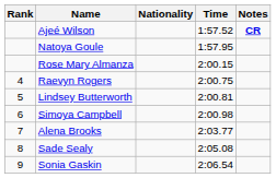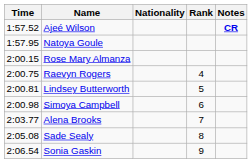 <table class="wikitable sortable" style="text-align:center;font-size:95%">
 <tr>
-<th>Rank</th>
+<th>Time</th>
 <th>Name</th>
 <th>Nationality</th>
-<th>Time</th>
+<th>Rank</th>
 <th>Notes</th>
 </tr>
 <tr>
-<td></td>
+<td>1:57.52</td>
 <td align=left><a href='#'>Ajeé Wilson</a></td>
 <td align=left></td>
-<td>1:57.52</td>
+<td></td>
 <td><strong><a href='#'>CR</a></strong></td>
 </tr>
 <tr>
-<td></td>
+<td>1:57.95</td>
 <td align=left><a href='#'>Natoya Goule</a></td>
 <td align=left></td>
-<td>1:57.95</td>
+<td></td>
 <td></td>
 </tr>
 <tr>
-<td></td>
+<td>2:00.15</td>
 <td align=left><a href='#'>Rose Mary Almanza</a></td>
 <td align=left></td>
-<td>2:00.15</td>
+<td></td>
 <td></td>
 </tr>
 <tr>
-<td>4</td>
+<td>2:00.75</td>
 <td align=left><a href='#'>Raevyn Rogers</a></td>
 <td align=left></td>
-<td>2:00.75</td>
+<td>4</td>
 <td></td>
 </tr>
 <tr>
-<td>5</td>
+<td>2:00.81</td>
 <td align=left><a href='#'>Lindsey Butterworth</a></td>
 <td align=left></td>
-<td>2:00.81</td>
+<td>5</td>
 <td></td>
 </tr>
 <tr>
-<td>6</td>
+<td>2:00.98</td>
 <td align=left><a href='#'>Simoya Campbell</a></td>
 <td align=left></td>
-<td>2:00.98</td>
+<td>6</td>
 <td></td>
 </tr>
 <tr>
-<td>7</td>
+<td>2:03.77</td>
 <td align=left><a href='#'>Alena Brooks</a></td>
 <td align=left></td>
-<td>2:03.77</td>
+<td>7</td>
 <td></td>
 </tr>
 <tr>
-<td>8</td>
+<td>2:05.08</td>
 <td align=left><a href='#'>Sade Sealy</a></td>
 <td align=left></td>
-<td>2:05.08</td>
+<td>8</td>
 <td></td>
 </tr>
 <tr>
-<td>9</td>
+<td>2:06.54</td>
 <td align=left><a href='#'>Sonia Gaskin</a></td>
 <td align=left></td>
-<td>2:06.54</td>
+<td>9</td>
 <td></td>
 </tr>
 </table>
